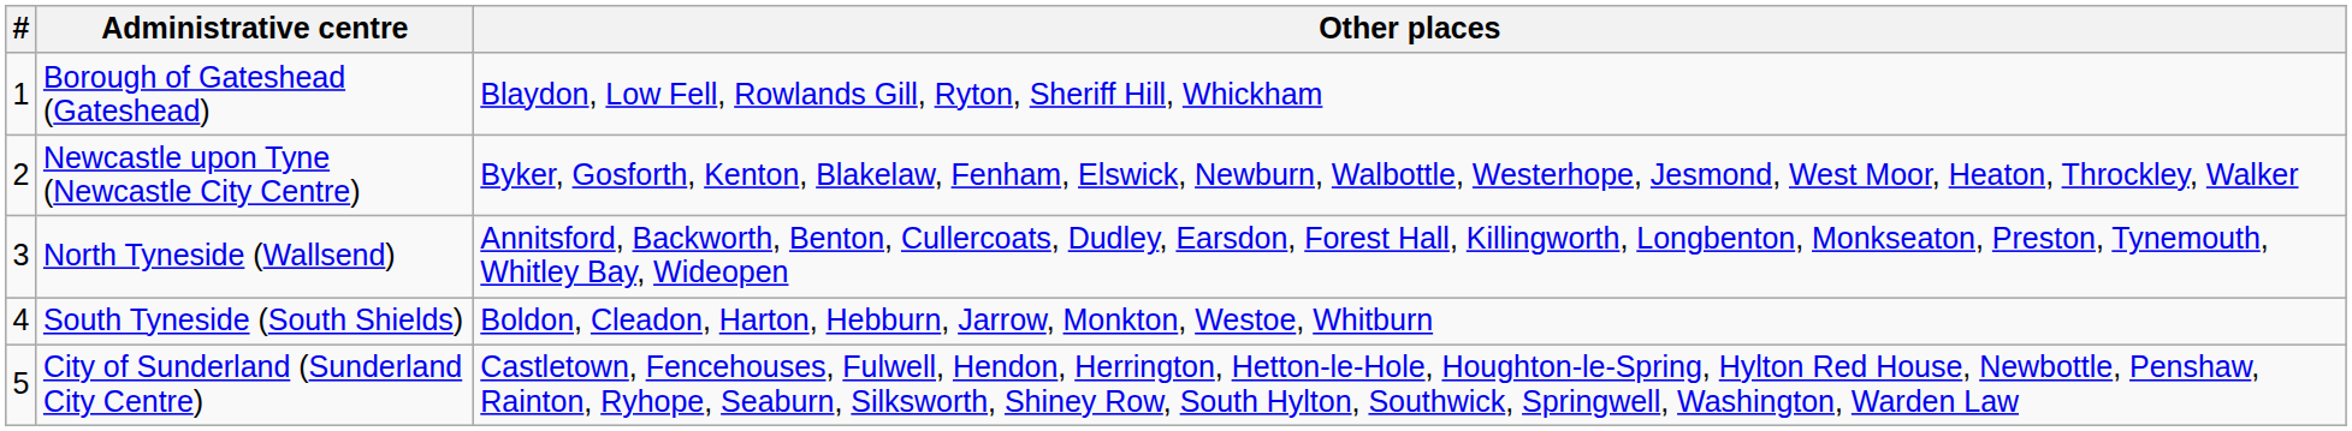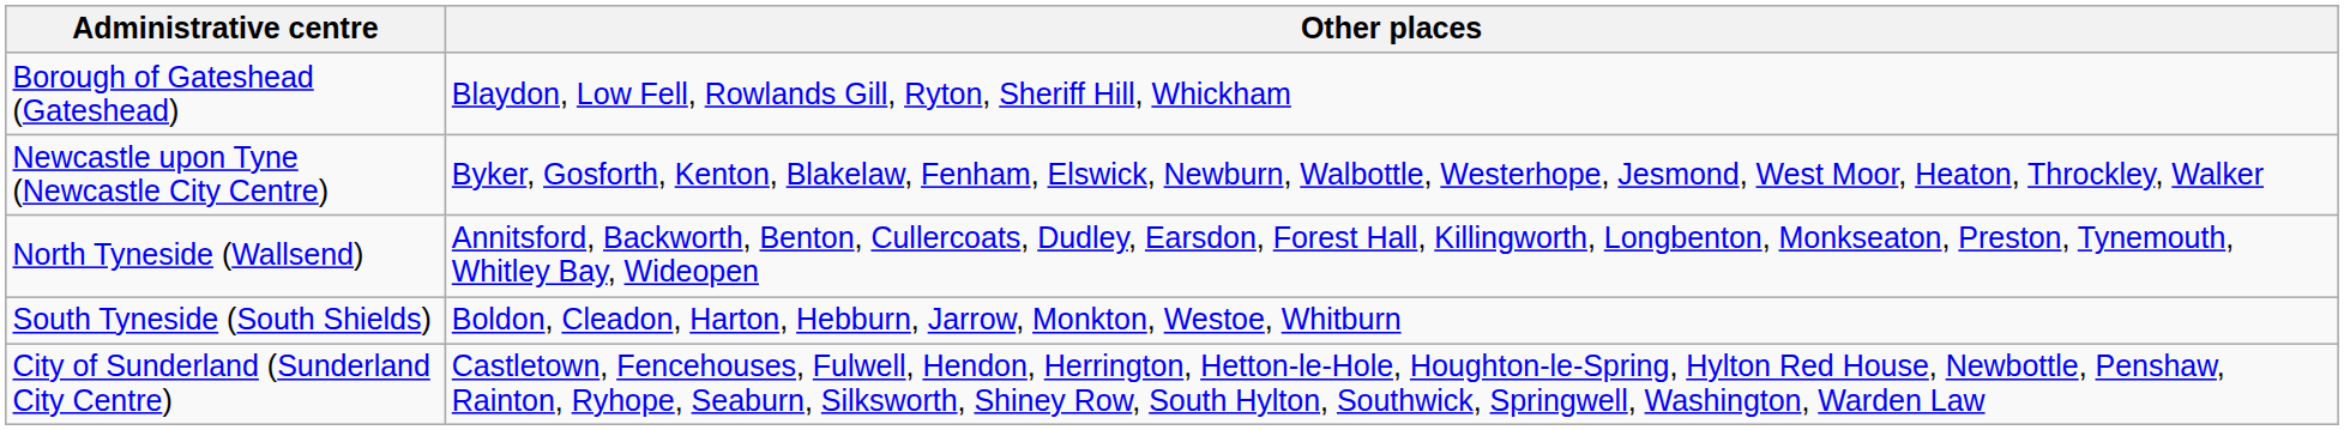 <table class="wikitable">
 <tr>
-<th>#</th>
 <th>Administrative centre</th>
 <th>Other places</th>
 </tr>
 <tr>
-<td>1</td>
 <td><a href='#'>Borough of Gateshead</a> (<a href='#'>Gateshead</a>)</td>
 <td><a href='#'>Blaydon</a>, <a href='#'>Low Fell</a>, <a href='#'>Rowlands Gill</a>, <a href='#'>Ryton</a>, <a href='#'>Sheriff Hill</a>, <a href='#'>Whickham</a></td>
 </tr>
 <tr>
-<td>2</td>
 <td><a href='#'>Newcastle upon Tyne</a> (<a href='#'>Newcastle City Centre</a>)</td>
 <td><a href='#'>Byker</a>, <a href='#'>Gosforth</a>, <a href='#'>Kenton</a>, <a href='#'>Blakelaw</a>, <a href='#'>Fenham</a>, <a href='#'>Elswick</a>, <a href='#'>Newburn</a>, <a href='#'>Walbottle</a>, <a href='#'>Westerhope</a>, <a href='#'>Jesmond</a>, <a href='#'>West Moor</a>, <a href='#'>Heaton</a>, <a href='#'>Throckley</a>, <a href='#'>Walker</a></td>
 </tr>
 <tr>
-<td>3</td>
 <td><a href='#'>North Tyneside</a> (<a href='#'>Wallsend</a>)</td>
 <td><a href='#'>Annitsford</a>, <a href='#'>Backworth</a>, <a href='#'>Benton</a>, <a href='#'>Cullercoats</a>, <a href='#'>Dudley</a>, <a href='#'>Earsdon</a>, <a href='#'>Forest Hall</a>, <a href='#'>Killingworth</a>, <a href='#'>Longbenton</a>, <a href='#'>Monkseaton</a>, <a href='#'>Preston</a>, <a href='#'>Tynemouth</a>, <a href='#'>Whitley Bay</a>, <a href='#'>Wideopen</a></td>
 </tr>
 <tr>
-<td>4</td>
 <td><a href='#'>South Tyneside</a> (<a href='#'>South Shields</a>)</td>
 <td><a href='#'>Boldon</a>, <a href='#'>Cleadon</a>, <a href='#'>Harton</a>, <a href='#'>Hebburn</a>, <a href='#'>Jarrow</a>, <a href='#'>Monkton</a>, <a href='#'>Westoe</a>, <a href='#'>Whitburn</a></td>
 </tr>
 <tr>
-<td>5</td>
 <td><a href='#'>City of Sunderland</a> (<a href='#'>Sunderland City Centre</a>)</td>
 <td><a href='#'>Castletown</a>, <a href='#'>Fencehouses</a>, <a href='#'>Fulwell</a>, <a href='#'>Hendon</a>, <a href='#'>Herrington</a>, <a href='#'>Hetton-le-Hole</a>, <a href='#'>Houghton-le-Spring</a>, <a href='#'>Hylton Red House</a>, <a href='#'>Newbottle</a>, <a href='#'>Penshaw</a>, <a href='#'>Rainton</a>, <a href='#'>Ryhope</a>, <a href='#'>Seaburn</a>, <a href='#'>Silksworth</a>, <a href='#'>Shiney Row</a>, <a href='#'>South Hylton</a>, <a href='#'>Southwick</a>, <a href='#'>Springwell</a>, <a href='#'>Washington</a>, <a href='#'>Warden Law</a></td>
 </tr>
 </table>
